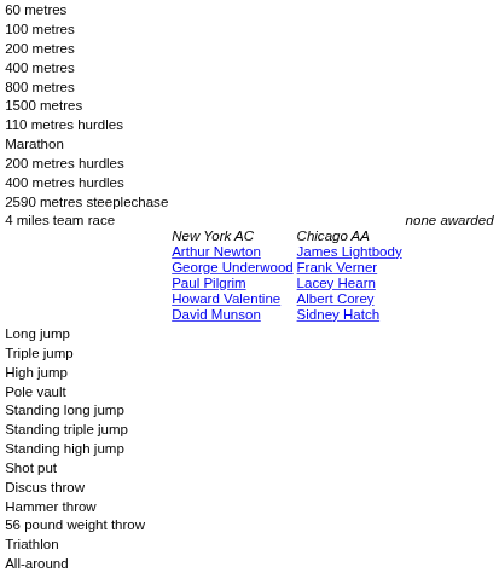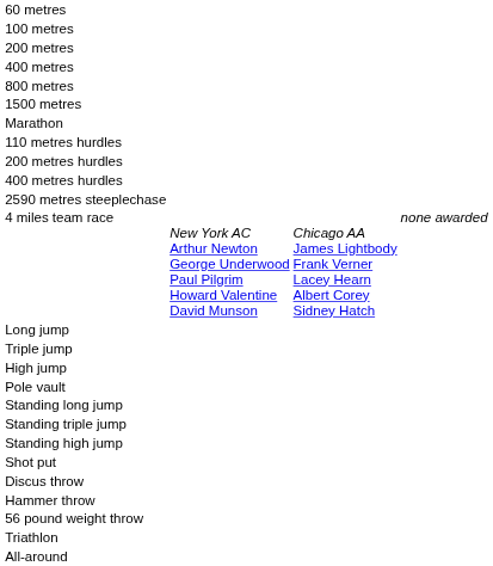 <table>
 <tr>
 <td>60 metres<br></td>
 <td></td>
 <td></td>
 <td></td>
 </tr>
 <tr>
 <td>100 metres<br></td>
 <td></td>
 <td></td>
 <td></td>
 </tr>
 <tr>
 <td>200 metres<br></td>
 <td></td>
 <td></td>
 <td></td>
 </tr>
 <tr>
 <td>400 metres<br></td>
 <td></td>
 <td></td>
 <td></td>
 </tr>
 <tr>
 <td>800 metres<br></td>
 <td></td>
 <td></td>
 <td></td>
 </tr>
 <tr>
 <td>1500 metres<br></td>
 <td></td>
 <td></td>
 <td></td>
 </tr>
-<tr>
-<td>110 metres hurdles<br></td>
+<tr valign="top">
+<td>Marathon<br></td>
 <td></td>
 <td></td>
 <td></td>
 </tr>
-<tr valign="top">
-<td>Marathon<br></td>
+<tr>
+<td>110 metres hurdles<br></td>
 <td></td>
 <td></td>
 <td></td>
 </tr>
 <tr>
 <td>200 metres hurdles<br></td>
 <td></td>
 <td></td>
 <td></td>
 </tr>
 <tr>
 <td>400 metres hurdles<br></td>
 <td></td>
 <td></td>
 <td></td>
 </tr>
 <tr>
 <td>2590 metres steeplechase<br></td>
 <td></td>
 <td></td>
 <td></td>
 </tr>
 <tr valign="top">
 <td>4 miles team race<br></td>
 <td><br> <em>New York AC</em><br><a href='#'>Arthur Newton</a> <br> <a href='#'>George Underwood</a> <br> <a href='#'>Paul Pilgrim</a> <br> <a href='#'>Howard Valentine</a> <br> <a href='#'>David Munson</a></td>
 <td><br> <em>Chicago AA</em><br><a href='#'>James Lightbody</a> <br> <a href='#'>Frank Verner</a> <br> <a href='#'>Lacey Hearn</a> <br> <a href='#'>Albert Corey</a> <br> <a href='#'>Sidney Hatch</a></td>
 <td align=center><em>none awarded</em></td>
 </tr>
 <tr>
 <td>Long jump<br></td>
 <td></td>
 <td></td>
 <td></td>
 </tr>
 <tr>
 <td>Triple jump<br></td>
 <td></td>
 <td></td>
 <td></td>
 </tr>
 <tr>
 <td>High jump<br></td>
 <td></td>
 <td></td>
 <td></td>
 </tr>
 <tr>
 <td>Pole vault<br></td>
 <td></td>
 <td></td>
 <td></td>
 </tr>
 <tr>
 <td>Standing long jump<br></td>
 <td></td>
 <td></td>
 <td></td>
 </tr>
 <tr>
 <td>Standing triple jump<br></td>
 <td></td>
 <td></td>
 <td></td>
 </tr>
 <tr>
 <td>Standing high jump<br></td>
 <td></td>
 <td></td>
 <td></td>
 </tr>
 <tr>
 <td>Shot put<br></td>
 <td></td>
 <td></td>
 <td></td>
 </tr>
 <tr>
 <td>Discus throw<br></td>
 <td></td>
 <td></td>
 <td></td>
 </tr>
 <tr>
 <td>Hammer throw<br></td>
 <td></td>
 <td></td>
 <td></td>
 </tr>
 <tr valign="top">
 <td>56 pound weight throw<br></td>
 <td></td>
 <td></td>
 <td></td>
 </tr>
 <tr>
 <td>Triathlon<br></td>
 <td></td>
 <td></td>
 <td></td>
 </tr>
 <tr>
 <td>All-around<br></td>
 <td></td>
 <td></td>
 <td></td>
 </tr>
 </table>
